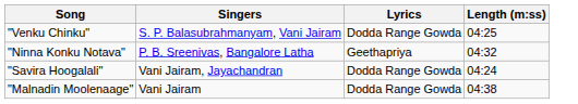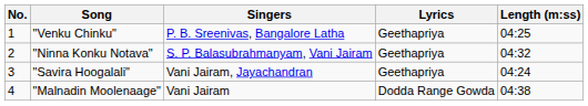 <table class="wikitable" style="font-size:95%;">
 <tr>
+<th>No.</th>
 <th>Song</th>
 <th>Singers</th>
 <th>Lyrics</th>
 <th>Length (m:ss)</th>
 </tr>
 <tr>
+<td>1</td>
 <td>"Venku Chinku"</td>
-<td><a href='#'>S. P. Balasubrahmanyam</a>, <a href='#'>Vani Jairam</a></td>
-<td>Dodda Range Gowda</td>
+<td><a href='#'>P. B. Sreenivas</a>, <a href='#'>Bangalore Latha</a></td>
+<td>Geethapriya</td>
 <td>04:25</td>
 </tr>
 <tr>
+<td>2</td>
 <td>"Ninna Konku Notava"</td>
-<td><a href='#'>P. B. Sreenivas</a>, <a href='#'>Bangalore Latha</a></td>
+<td><a href='#'>S. P. Balasubrahmanyam</a>, <a href='#'>Vani Jairam</a></td>
 <td>Geethapriya</td>
 <td>04:32</td>
 </tr>
 <tr>
+<td>3</td>
 <td>"Savira Hoogalali"</td>
 <td>Vani Jairam, <a href='#'>Jayachandran</a></td>
-<td>Dodda Range Gowda</td>
+<td>Geethapriya</td>
 <td>04:24</td>
 </tr>
 <tr>
+<td>4</td>
 <td>"Malnadin Moolenaage"</td>
 <td>Vani Jairam</td>
 <td>Dodda Range Gowda</td>
 <td>04:38</td>
 </tr>
 </table>
